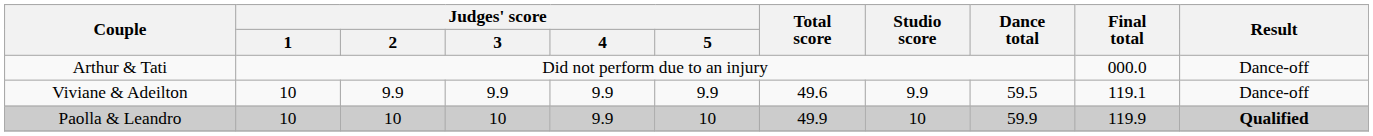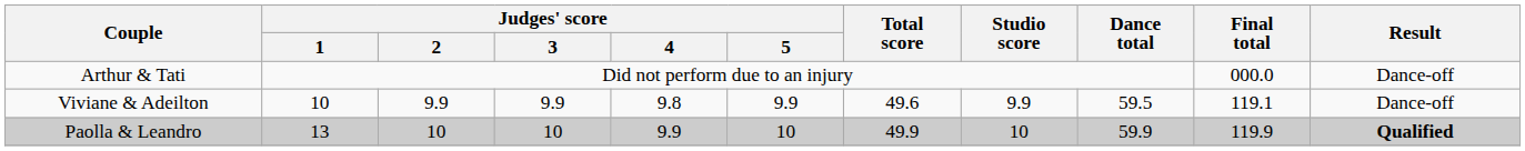 <table class="wikitable" style="font-size:100%; line-height:16px; text-align:center" width="100%">
 <tr>
 <th rowspan=2 width="11.0%">Couple</th>
 <th colspan=5 width="25.0%">Judges' score</th>
 <th rowspan=2 width="05.0%">Total<br>score</th>
 <th rowspan=2 width="05.0%">Studio<br>score</th>
 <th rowspan=2 width="05.0%">Dance<br>total</th>
 <th rowspan=2 width="05.0%">Final<br>total</th>
 <th rowspan=2 width="09.0%">Result</th>
 </tr>
 <tr>
 <th width="05.0%">1</th>
 <th width="05.0%">2</th>
 <th width="05.0%">3</th>
 <th width="05.0%">4</th>
 <th width="05.0%">5</th>
 </tr>
 <tr>
 <td>Arthur & Tati</td>
 <td colspan=8>Did not perform due to an injury</td>
 <td>000.0</td>
 <td>Dance-off</td>
 </tr>
 <tr>
 <td>Viviane & Adeilton</td>
 <td>10</td>
 <td>9.9</td>
 <td>9.9</td>
-<td>9.9</td>
+<td>9.8</td>
 <td>9.9</td>
 <td>49.6</td>
 <td>9.9</td>
 <td>59.5</td>
 <td>119.1</td>
 <td>Dance-off</td>
 </tr>
 <tr bgcolor=CCCCCC>
 <td>Paolla & Leandro</td>
-<td>10</td>
+<td>13</td>
 <td>10</td>
 <td>10</td>
 <td>9.9</td>
 <td>10</td>
 <td>49.9</td>
 <td>10</td>
 <td>59.9</td>
 <td>119.9</td>
 <td><strong>Qualified</strong></td>
 </tr>
 <tr>
 </tr>
 </table>
